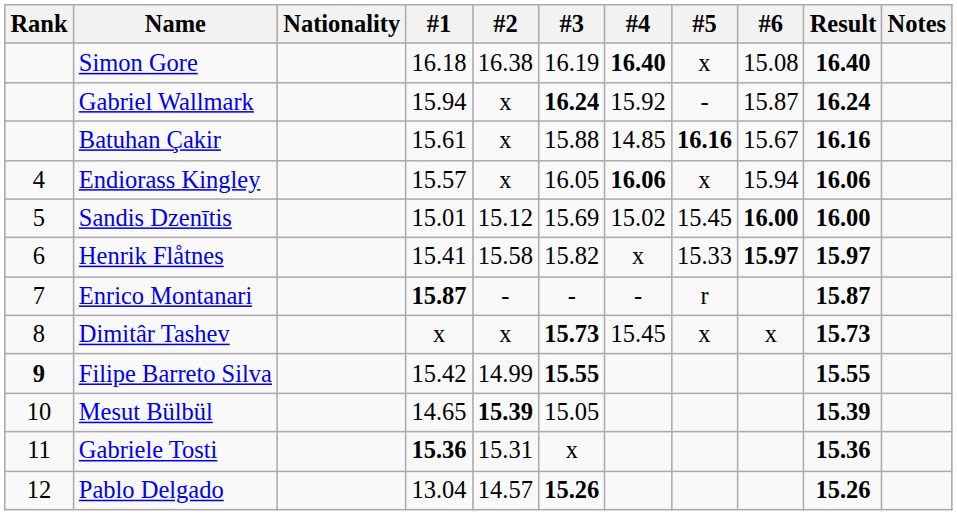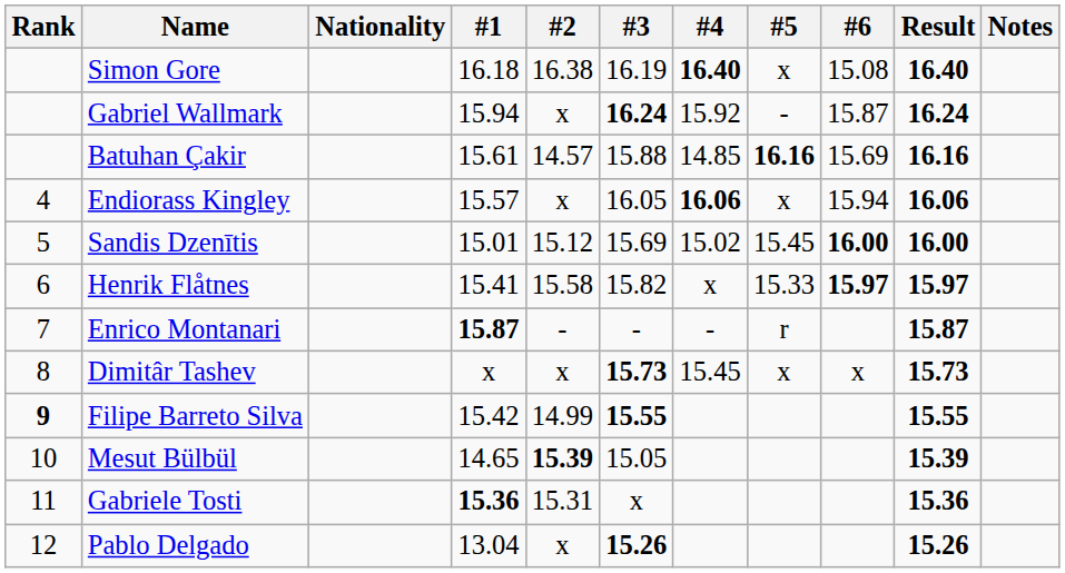 <table class="wikitable sortable" style="text-align:center">
 <tr>
 <th>Rank</th>
 <th>Name</th>
 <th>Nationality</th>
 <th>#1</th>
 <th>#2</th>
 <th>#3</th>
 <th>#4</th>
 <th>#5</th>
 <th>#6</th>
 <th>Result</th>
 <th>Notes</th>
 </tr>
 <tr>
 <td></td>
 <td align=left><a href='#'>Simon Gore</a></td>
 <td align=left></td>
 <td>16.18</td>
 <td>16.38</td>
 <td>16.19</td>
 <td><strong>16.40</strong></td>
 <td>x</td>
 <td>15.08</td>
 <td><strong>16.40</strong></td>
 <td></td>
 </tr>
 <tr>
 <td></td>
 <td align=left><a href='#'>Gabriel Wallmark</a></td>
 <td align=left></td>
 <td>15.94</td>
 <td>x</td>
 <td><strong>16.24</strong></td>
 <td>15.92</td>
 <td>-</td>
 <td>15.87</td>
 <td><strong>16.24</strong></td>
 <td></td>
 </tr>
 <tr>
 <td></td>
 <td align=left><a href='#'>Batuhan Çakir</a></td>
 <td align=left></td>
 <td>15.61</td>
-<td>x</td>
+<td>14.57</td>
 <td>15.88</td>
 <td>14.85</td>
 <td><strong>16.16</strong></td>
-<td>15.67</td>
+<td>15.69</td>
 <td><strong>16.16</strong></td>
 <td></td>
 </tr>
 <tr>
 <td>4</td>
 <td align=left><a href='#'>Endiorass Kingley</a></td>
 <td align=left></td>
 <td>15.57</td>
 <td>x</td>
 <td>16.05</td>
 <td><strong>16.06</strong></td>
 <td>x</td>
 <td>15.94</td>
 <td><strong>16.06</strong></td>
 <td></td>
 </tr>
 <tr>
 <td>5</td>
 <td align=left><a href='#'>Sandis Dzenītis</a></td>
 <td align=left></td>
 <td>15.01</td>
 <td>15.12</td>
 <td>15.69</td>
 <td>15.02</td>
 <td>15.45</td>
 <td><strong>16.00</strong></td>
 <td><strong>16.00</strong></td>
 <td></td>
 </tr>
 <tr>
 <td>6</td>
 <td align=left><a href='#'>Henrik Flåtnes</a></td>
 <td align=left></td>
 <td>15.41</td>
 <td>15.58</td>
 <td>15.82</td>
 <td>x</td>
 <td>15.33</td>
 <td><strong>15.97</strong></td>
 <td><strong>15.97</strong></td>
 <td></td>
 </tr>
 <tr>
 <td>7</td>
 <td align=left><a href='#'>Enrico Montanari</a></td>
 <td align=left></td>
 <td><strong>15.87</strong></td>
 <td>-</td>
 <td>-</td>
 <td>-</td>
 <td>r</td>
 <td></td>
 <td><strong>15.87</strong></td>
 <td></td>
 </tr>
 <tr>
 <td>8</td>
 <td align=left><a href='#'>Dimitâr Tashev</a></td>
 <td align=left></td>
 <td>x</td>
 <td>x</td>
 <td><strong>15.73</strong></td>
 <td>15.45</td>
 <td>x</td>
 <td>x</td>
 <td><strong>15.73</strong></td>
 <td></td>
 </tr>
 <tr>
 <td><strong>9</strong></td>
 <td align=left><a href='#'>Filipe Barreto Silva</a></td>
 <td align=left></td>
 <td>15.42</td>
 <td>14.99</td>
 <td><strong>15.55</strong></td>
 <td></td>
 <td></td>
 <td></td>
 <td><strong>15.55</strong></td>
 <td></td>
 </tr>
 <tr>
 <td>10</td>
 <td align=left><a href='#'>Mesut Bülbül</a></td>
 <td align=left></td>
 <td>14.65</td>
 <td><strong>15.39</strong></td>
 <td>15.05</td>
 <td></td>
 <td></td>
 <td></td>
 <td><strong>15.39</strong></td>
 <td></td>
 </tr>
 <tr>
 <td>11</td>
 <td align=left><a href='#'>Gabriele Tosti</a></td>
 <td align=left></td>
 <td><strong>15.36</strong></td>
 <td>15.31</td>
 <td>x</td>
 <td></td>
 <td></td>
 <td></td>
 <td><strong>15.36</strong></td>
 <td></td>
 </tr>
 <tr>
 <td>12</td>
 <td align=left><a href='#'>Pablo Delgado</a></td>
 <td align=left></td>
 <td>13.04</td>
-<td>14.57</td>
+<td>x</td>
 <td><strong>15.26</strong></td>
 <td></td>
 <td></td>
 <td></td>
 <td><strong>15.26</strong></td>
 <td></td>
 </tr>
 </table>
